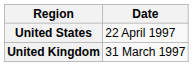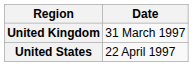 <table class="wikitable plainrowheaders">
 <tr>
 <th scope="col">Region</th>
 <th scope="col">Date</th>
 </tr>
 <tr>
+<th scope="row">United Kingdom</th>
+<td>31 March 1997</td>
+</tr>
+<tr>
 <th scope="row">United States</th>
 <td>22 April 1997</td>
 </tr>
-<tr>
-<th scope="row">United Kingdom</th>
-<td>31 March 1997</td>
-</tr>
 </table>
